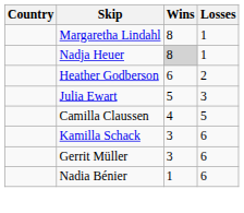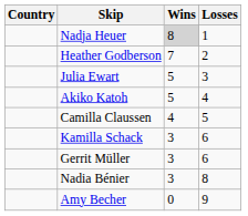 <table class="wikitable">
 <tr>
 <th>Country</th>
 <th>Skip</th>
 <th>Wins</th>
 <th>Losses</th>
-</tr>
-<tr>
-<td></td>
-<td><a href='#'>Margaretha Lindahl</a></td>
-<td>8</td>
-<td>1</td>
 </tr>
 <tr>
 <td></td>
 <td><a href='#'>Nadja Heuer</a></td>
 <td style="background: lightgrey;">8</td>
 <td>1</td>
 </tr>
 <tr>
 <td></td>
 <td><a href='#'>Heather Godberson</a></td>
-<td>6</td>
+<td>7</td>
 <td>2</td>
 </tr>
 <tr>
 <td></td>
 <td><a href='#'>Julia Ewart</a></td>
 <td>5</td>
 <td>3</td>
+</tr>
+<tr>
+<td></td>
+<td><a href='#'>Akiko Katoh</a></td>
+<td>5</td>
+<td>4</td>
 </tr>
 <tr>
 <td></td>
 <td>Camilla Claussen</td>
 <td>4</td>
 <td>5</td>
 </tr>
 <tr>
 <td></td>
 <td><a href='#'>Kamilla Schack</a></td>
 <td>3</td>
 <td>6</td>
 </tr>
 <tr>
 <td></td>
 <td>Gerrit Müller</td>
 <td>3</td>
 <td>6</td>
 </tr>
 <tr>
 <td></td>
 <td>Nadia Bénier</td>
-<td>1</td>
-<td>6</td>
+<td>3</td>
+<td>8</td>
+</tr>
+<tr>
+<td></td>
+<td><a href='#'>Amy Becher</a></td>
+<td>0</td>
+<td>9</td>
 </tr>
 </table>
